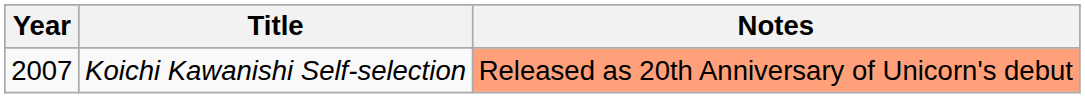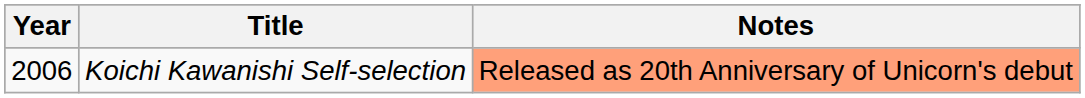 <table class="wikitable">
 <tr>
 <th>Year</th>
 <th>Title</th>
 <th>Notes</th>
 </tr>
 <tr>
-<td>2007</td>
+<td>2006</td>
 <td><em>Koichi Kawanishi Self-selection</em></td>
 <td style="background: lightsalmon;">Released as 20th Anniversary of Unicorn's debut</td>
 </tr>
 </table>
